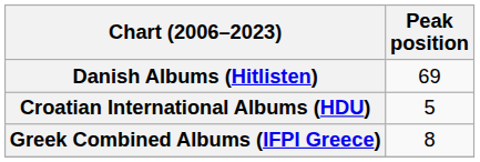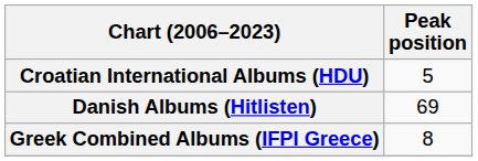 <table class="wikitable sortable plainrowheaders" style="text-align:center;">
 <tr>
 <th scope="col">Chart (2006–2023)</th>
 <th scope="col">Peak<br>position</th>
 </tr>
 <tr>
+<th scope="row">Croatian International Albums (<a href='#'>HDU</a>)</th>
+<td>5</td>
+</tr>
+<tr>
 <th scope="row">Danish Albums (<a href='#'>Hitlisten</a>)</th>
 <td>69</td>
-</tr>
-<tr>
-<th scope="row">Croatian International Albums (<a href='#'>HDU</a>)</th>
-<td>5</td>
 </tr>
 <tr>
 <th scope="row">Greek Combined Albums (<a href='#'>IFPI Greece</a>)</th>
 <td>8</td>
 </tr>
 <tr>
 </tr>
 </table>
